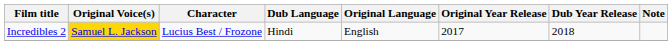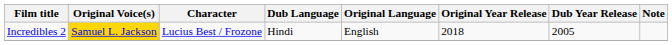 <table class="wikitable">
 <tr>
 <th>Film title</th>
 <th>Original Voice(s)</th>
 <th>Character</th>
 <th>Dub Language</th>
 <th>Original Language</th>
 <th>Original Year Release</th>
 <th>Dub Year Release</th>
 <th>Note</th>
 </tr>
 <tr>
 <td><a href='#'>Incredibles 2</a></td>
 <td style="background: gold;"><a href='#'>Samuel L. Jackson</a></td>
 <td><a href='#'>Lucius Best / Frozone</a></td>
 <td>Hindi</td>
 <td>English</td>
-<td>2017</td>
 <td>2018</td>
+<td>2005</td>
 <td></td>
 </tr>
 <tr>
 </tr>
 </table>
